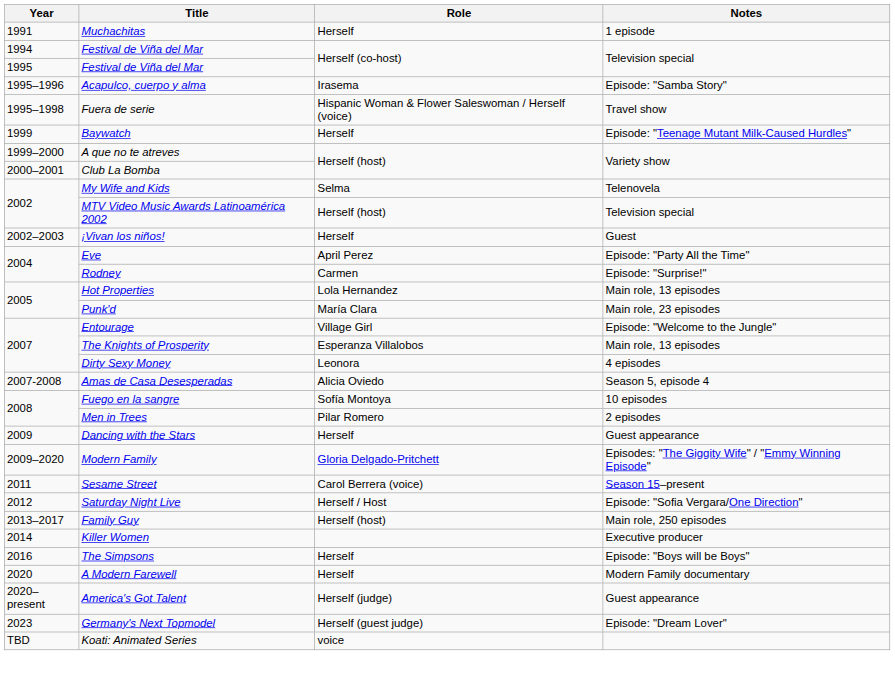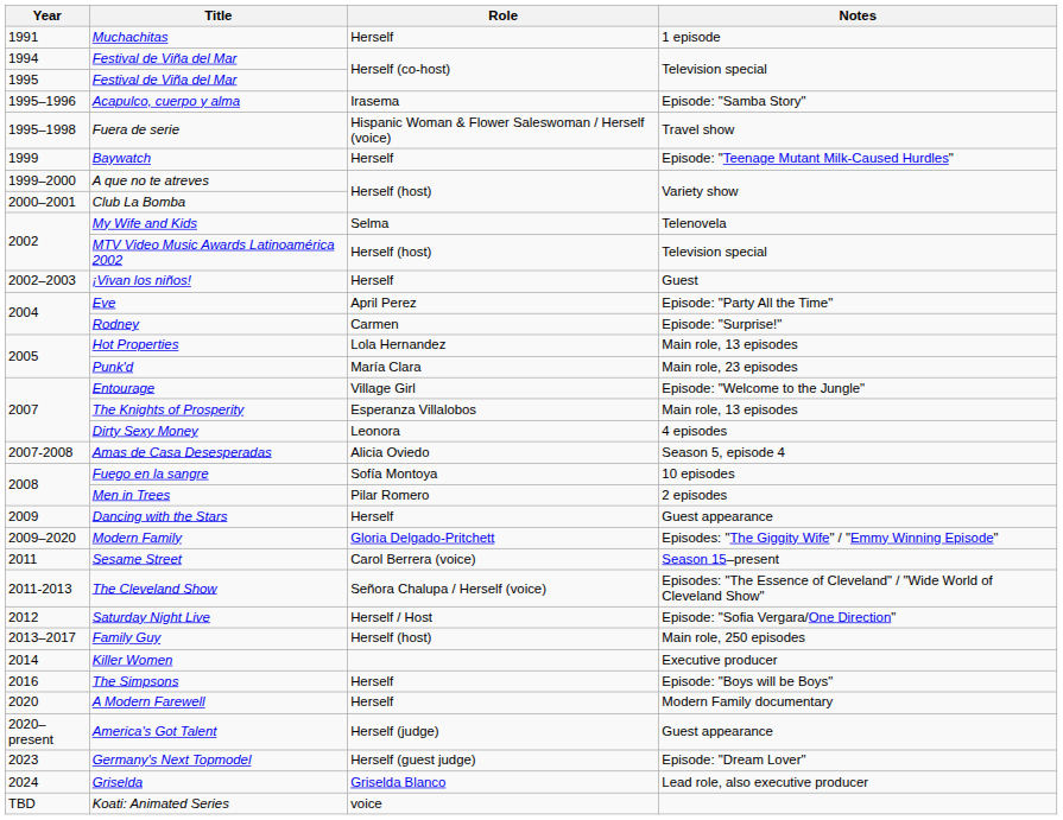 <table class="wikitable sortable">
 <tr>
 <th>Year</th>
 <th>Title</th>
 <th>Role</th>
 <th class="unsortable">Notes</th>
 </tr>
 <tr>
 <td>1991</td>
 <td><em><a href='#'>Muchachitas</a></em></td>
 <td>Herself</td>
 <td>1 episode</td>
 </tr>
 <tr>
 <td>1994</td>
 <td><em><a href='#'>Festival de Viña del Mar</a></em></td>
 <td rowspan="2">Herself (co-host)</td>
 <td rowspan="2">Television special</td>
 </tr>
 <tr>
 <td>1995</td>
 <td><em><a href='#'>Festival de Viña del Mar</a></em></td>
 </tr>
 <tr>
 <td>1995–1996</td>
 <td><em><a href='#'>Acapulco, cuerpo y alma</a></em></td>
 <td>Irasema</td>
 <td>Episode: "Samba Story"</td>
 </tr>
 <tr>
 <td>1995–1998</td>
 <td><em>Fuera de serie</em></td>
 <td>Hispanic Woman & Flower Saleswoman / Herself (voice)</td>
 <td>Travel show</td>
 </tr>
 <tr>
 <td>1999</td>
 <td><em><a href='#'>Baywatch</a></em></td>
 <td>Herself</td>
 <td>Episode: "<a href='#'>Teenage Mutant Milk-Caused Hurdles</a>"</td>
 </tr>
 <tr>
 <td>1999–2000</td>
 <td><em>A que no te atreves</em></td>
 <td rowspan="2">Herself (host)</td>
 <td rowspan="2">Variety show</td>
 </tr>
 <tr>
 <td>2000–2001</td>
 <td><em>Club La Bomba</em></td>
 </tr>
 <tr>
 <td rowspan="2">2002</td>
 <td><em><a href='#'>My Wife and Kids</a></em></td>
 <td>Selma</td>
 <td>Telenovela</td>
 </tr>
 <tr>
 <td><em><a href='#'>MTV Video Music Awards Latinoamérica 2002</a></em></td>
 <td>Herself (host)</td>
 <td>Television special</td>
 </tr>
 <tr>
 <td>2002–2003</td>
 <td><em><a href='#'>¡Vivan los niños!</a></em></td>
 <td>Herself</td>
 <td>Guest</td>
 </tr>
 <tr>
 <td rowspan="2">2004</td>
 <td><em><a href='#'>Eve</a></em></td>
 <td>April Perez</td>
 <td>Episode: "Party All the Time"</td>
 </tr>
 <tr>
 <td><em><a href='#'>Rodney</a></em></td>
 <td>Carmen</td>
 <td>Episode: "Surprise!"</td>
 </tr>
 <tr>
 <td rowspan="2">2005</td>
 <td><em><a href='#'>Hot Properties</a></em></td>
 <td>Lola Hernandez</td>
 <td>Main role, 13 episodes</td>
 </tr>
 <tr>
 <td><em><a href='#'>Punk'd</a></em></td>
 <td>María Clara</td>
 <td>Main role, 23 episodes</td>
 </tr>
 <tr>
 <td rowspan="3">2007</td>
 <td><em><a href='#'>Entourage</a></em></td>
 <td>Village Girl</td>
 <td>Episode: "Welcome to the Jungle"</td>
 </tr>
 <tr>
 <td><em><a href='#'>The Knights of Prosperity</a></em></td>
 <td>Esperanza Villalobos</td>
 <td>Main role, 13 episodes</td>
 </tr>
 <tr>
 <td><em><a href='#'>Dirty Sexy Money</a></em></td>
 <td>Leonora</td>
 <td>4 episodes</td>
 </tr>
 <tr>
 <td>2007-2008</td>
 <td><em><a href='#'>Amas de Casa Desesperadas</a></em></td>
 <td>Alicia Oviedo</td>
 <td>Season 5, episode 4</td>
 </tr>
 <tr>
 <td rowspan="2">2008</td>
 <td><em><a href='#'>Fuego en la sangre</a></em></td>
 <td>Sofía Montoya</td>
 <td>10 episodes</td>
 </tr>
 <tr>
 <td><em><a href='#'>Men in Trees</a></em></td>
 <td>Pilar Romero</td>
 <td>2 episodes</td>
 </tr>
 <tr>
 <td>2009</td>
 <td><em><a href='#'>Dancing with the Stars</a></em></td>
 <td>Herself</td>
 <td>Guest appearance</td>
 </tr>
 <tr>
 <td>2009–2020</td>
 <td><em><a href='#'>Modern Family</a></em></td>
 <td><a href='#'>Gloria Delgado-Pritchett</a></td>
 <td>Episodes: "<a href='#'>The Giggity Wife</a>" / "<a href='#'>Emmy Winning Episode</a>"</td>
 </tr>
 <tr>
 <td>2011</td>
 <td><em><a href='#'>Sesame Street</a></em></td>
 <td>Carol Berrera (voice)</td>
 <td><a href='#'>Season 15</a>–present</td>
 </tr>
 <tr>
+<td>2011-2013</td>
+<td><em><a href='#'>The Cleveland Show</a></em></td>
+<td>Señora Chalupa / Herself (voice)</td>
+<td>Episodes: "The Essence of Cleveland" / "Wide World of Cleveland Show"</td>
+</tr>
+<tr>
 <td>2012</td>
 <td><em><a href='#'>Saturday Night Live</a></em></td>
 <td>Herself / Host</td>
 <td>Episode: "Sofia Vergara/<a href='#'>One Direction</a>"</td>
 </tr>
 <tr>
 <td>2013–2017</td>
 <td><em><a href='#'>Family Guy</a></em></td>
 <td>Herself (host)</td>
 <td>Main role, 250 episodes</td>
 </tr>
 <tr>
 <td>2014</td>
 <td><em><a href='#'>Killer Women</a></em></td>
 <td></td>
 <td>Executive producer</td>
 </tr>
 <tr>
 <td>2016</td>
 <td><em><a href='#'>The Simpsons</a></em></td>
 <td>Herself</td>
 <td>Episode: "Boys will be Boys"</td>
 </tr>
 <tr>
 <td>2020</td>
 <td><em><a href='#'>A Modern Farewell</a></em></td>
 <td>Herself</td>
 <td>Modern Family documentary</td>
 </tr>
 <tr>
 <td>2020–present</td>
 <td><em><a href='#'>America's Got Talent</a></em></td>
 <td>Herself (judge)</td>
 <td>Guest appearance</td>
 </tr>
 <tr>
 <td>2023</td>
 <td><em><a href='#'>Germany's Next Topmodel</a></em></td>
 <td>Herself (guest judge)</td>
 <td>Episode: "Dream Lover"</td>
 </tr>
 <tr>
+<td>2024</td>
+<td><em><a href='#'>Griselda</a></em></td>
+<td><a href='#'>Griselda Blanco</a></td>
+<td>Lead role, also executive producer</td>
+</tr>
+<tr>
 <td>TBD</td>
 <td><em>Koati: Animated Series</em></td>
 <td>voice</td>
 <td></td>
 </tr>
 </table>
